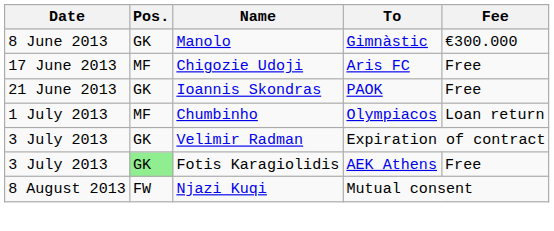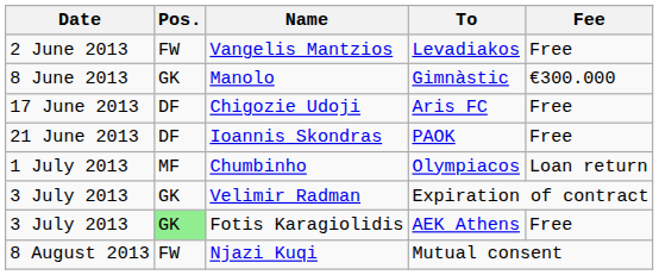 <table class="wikitable">
 <tr>
 <th>Date</th>
 <th>Pos.</th>
 <th>Name</th>
 <th>To</th>
 <th>Fee</th>
+</tr>
+<tr>
+<td>2 June 2013</td>
+<td>FW</td>
+<td> <a href='#'>Vangelis Mantzios</a></td>
+<td><a href='#'>Levadiakos</a></td>
+<td>Free</td>
 </tr>
 <tr>
 <td>8 June 2013</td>
 <td>GK</td>
 <td> <a href='#'>Manolo</a></td>
 <td> <a href='#'>Gimnàstic</a></td>
 <td>€300.000</td>
 </tr>
 <tr>
 <td>17 June 2013</td>
-<td>MF</td>
+<td>DF</td>
 <td> <a href='#'>Chigozie Udoji</a></td>
 <td><a href='#'>Aris FC</a></td>
 <td>Free</td>
 </tr>
 <tr>
 <td>21 June 2013</td>
-<td>GK</td>
+<td>DF</td>
 <td> <a href='#'>Ioannis Skondras</a></td>
 <td><a href='#'>PAOK</a></td>
 <td>Free</td>
 </tr>
 <tr>
 <td>1 July 2013</td>
 <td>MF</td>
 <td> <a href='#'>Chumbinho</a></td>
 <td><a href='#'>Olympiacos</a></td>
 <td>Loan return</td>
 </tr>
 <tr>
 <td>3 July 2013</td>
 <td>GK</td>
 <td> <a href='#'>Velimir Radman</a></td>
 <td colspan=2>Expiration of contract</td>
 </tr>
 <tr>
 <td>3 July 2013</td>
 <td style="background: lightgreen;">GK</td>
 <td> Fotis Karagiolidis</td>
 <td><a href='#'>AEK Athens</a></td>
 <td>Free</td>
 </tr>
 <tr>
 <td>8 August 2013</td>
 <td>FW</td>
 <td> <a href='#'>Njazi Kuqi</a></td>
 <td colspan=2>Mutual consent</td>
 </tr>
 </table>
